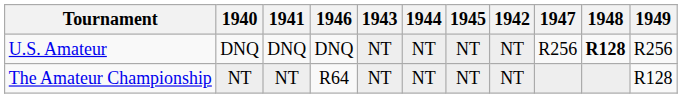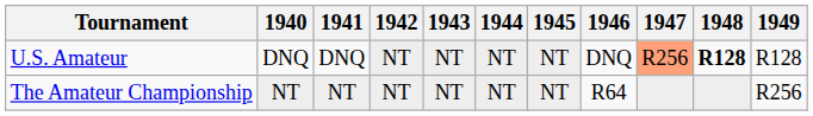 <table class="wikitable" style="font-size:95%;text-align:center;">
 <tr>
 <th>Tournament</th>
 <th>1940</th>
 <th>1941</th>
-<th>1946</th>
+<th>1942</th>
 <th>1943</th>
 <th>1944</th>
 <th>1945</th>
-<th>1942</th>
+<th>1946</th>
 <th>1947</th>
 <th>1948</th>
 <th>1949</th>
 </tr>
 <tr>
 <td align=left><a href='#'>U.S. Amateur</a></td>
 <td>DNQ</td>
 <td>DNQ</td>
-<td>DNQ</td>
 <td style="background:#eeeeee;">NT</td>
 <td style="background:#eeeeee;">NT</td>
 <td style="background:#eeeeee;">NT</td>
 <td style="background:#eeeeee;">NT</td>
-<td>R256</td>
+<td>DNQ</td>
+<td style="background: lightsalmon;">R256</td>
 <td><strong>R128</strong></td>
-<td>R256</td>
+<td>R128</td>
 </tr>
 <tr>
 <td align=left><a href='#'>The Amateur Championship</a></td>
 <td style="background:#eeeeee;">NT</td>
 <td style="background:#eeeeee;">NT</td>
-<td>R64</td>
 <td style="background:#eeeeee;">NT</td>
 <td style="background:#eeeeee;">NT</td>
 <td style="background:#eeeeee;">NT</td>
 <td style="background:#eeeeee;">NT</td>
+<td>R64</td>
 <td style="background:#eeeeee;"></td>
 <td style="background:#eeeeee;"></td>
-<td>R128</td>
+<td>R256</td>
 </tr>
 </table>
